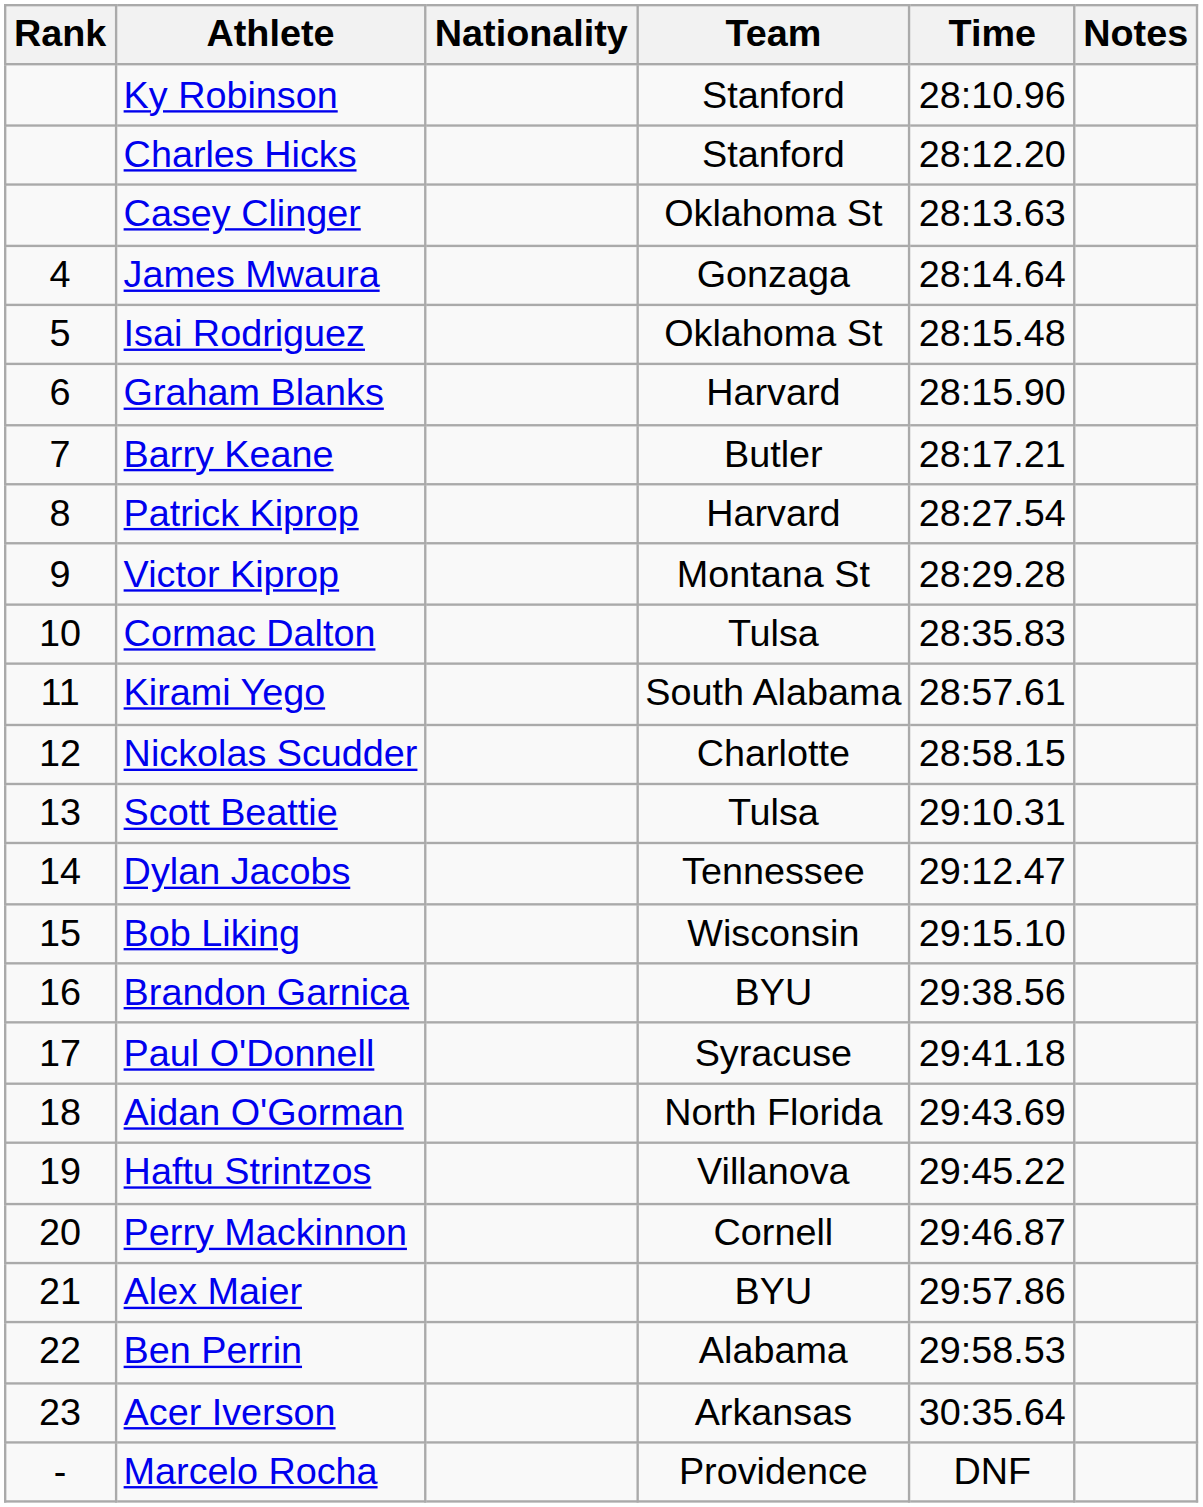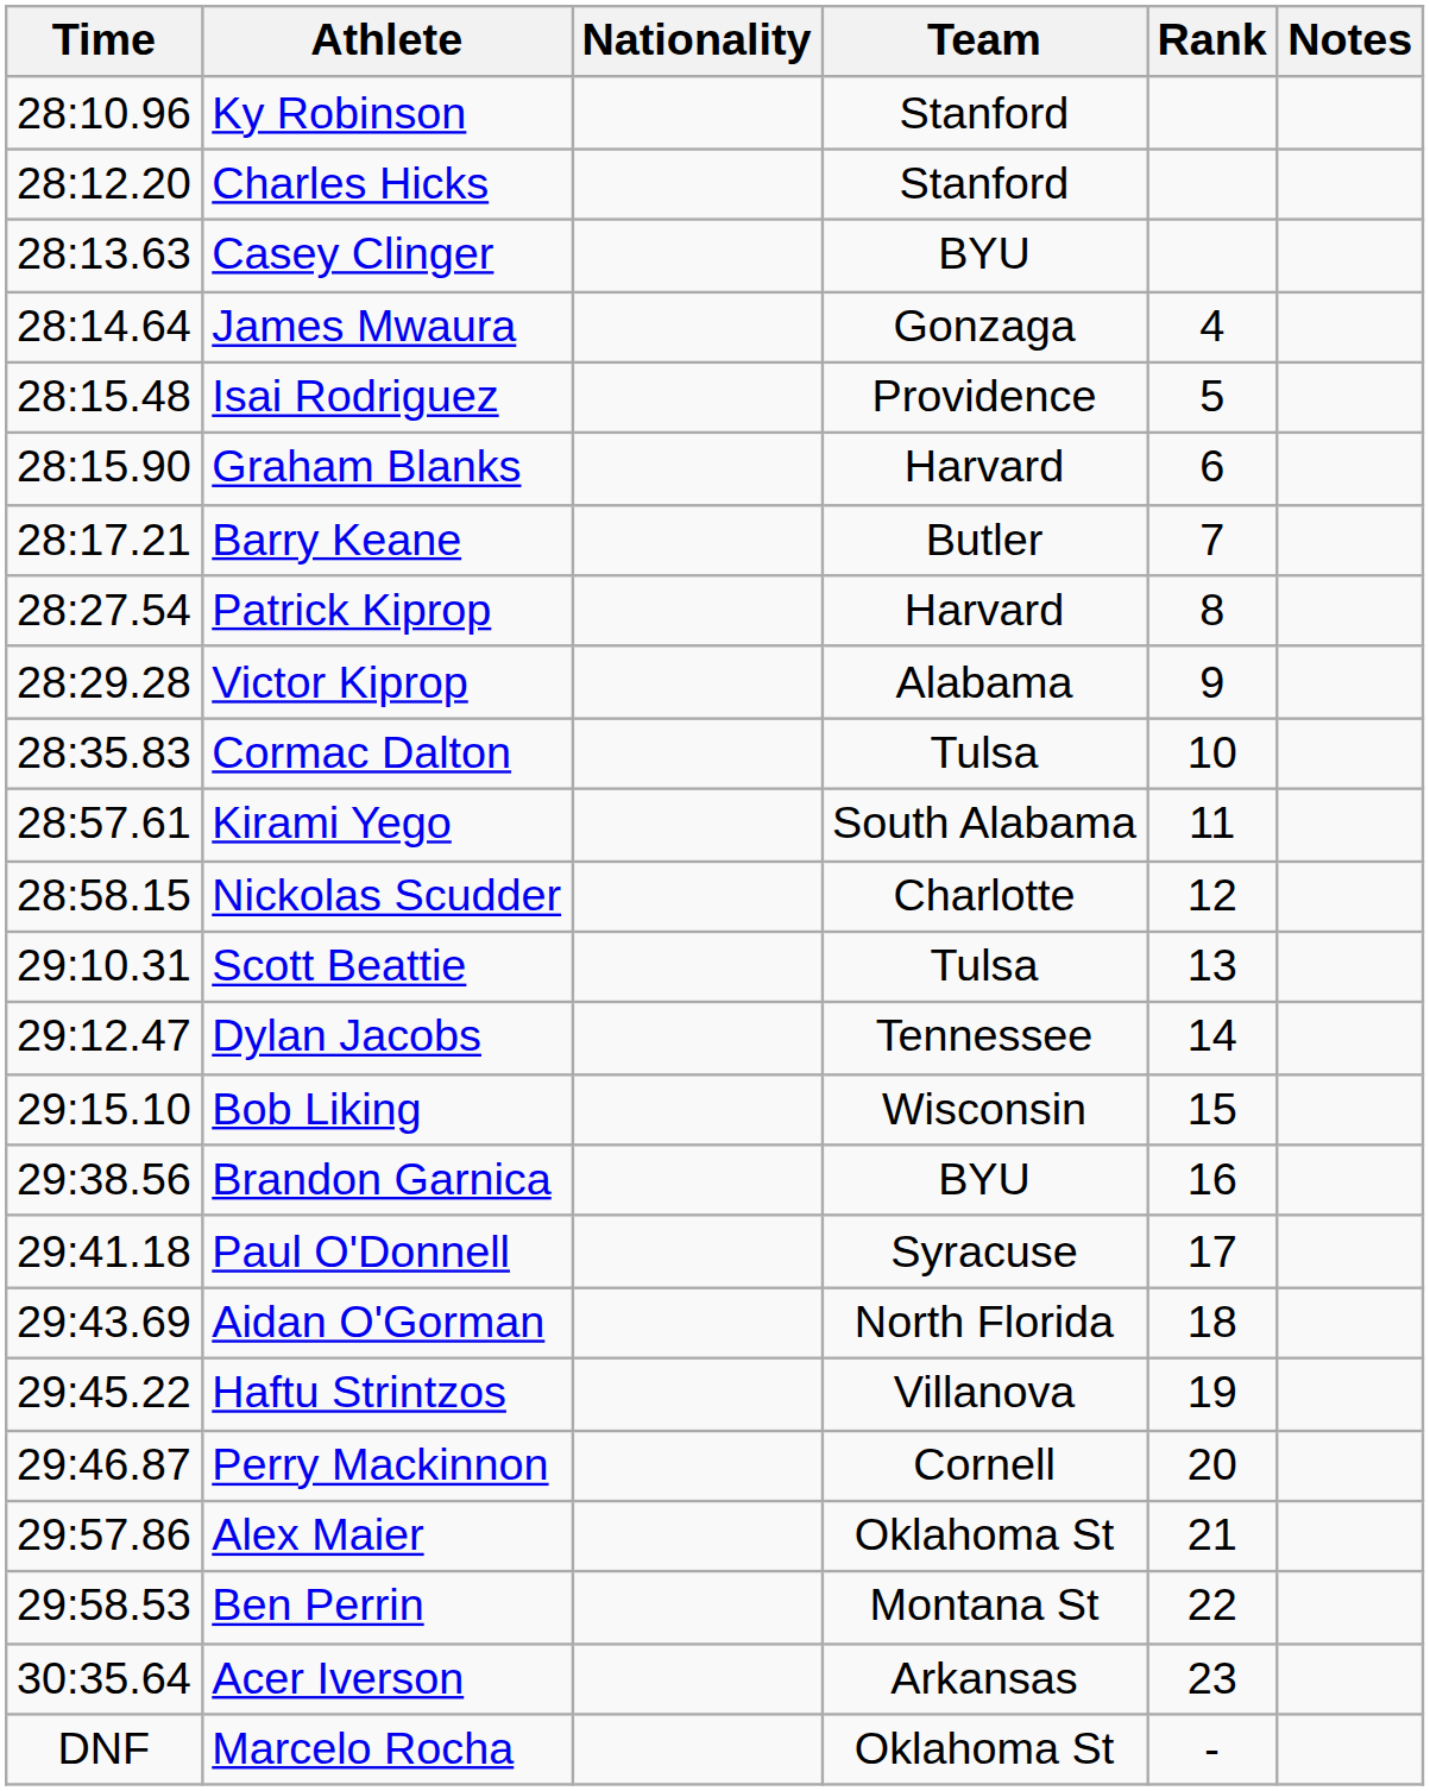 <table class="wikitable sortable" style="text-align:center">
 <tr>
-<th>Rank</th>
+<th>Time</th>
 <th>Athlete</th>
 <th>Nationality</th>
 <th>Team</th>
-<th>Time</th>
+<th>Rank</th>
 <th>Notes</th>
 </tr>
 <tr>
-<td></td>
+<td>28:10.96</td>
 <td align=left><a href='#'>Ky Robinson</a></td>
 <td align=left></td>
 <td>Stanford</td>
-<td>28:10.96</td>
+<td></td>
 <td></td>
 </tr>
 <tr>
-<td></td>
+<td>28:12.20</td>
 <td align=left><a href='#'>Charles Hicks</a></td>
 <td align=left></td>
 <td>Stanford</td>
-<td>28:12.20</td>
+<td></td>
 <td></td>
 </tr>
 <tr>
-<td></td>
+<td>28:13.63</td>
 <td align=left><a href='#'>Casey Clinger</a></td>
 <td align=left></td>
-<td>Oklahoma St</td>
-<td>28:13.63</td>
+<td>BYU</td>
+<td></td>
 <td></td>
 </tr>
 <tr>
-<td>4</td>
+<td>28:14.64</td>
 <td align=left><a href='#'>James Mwaura</a></td>
 <td align=left></td>
 <td>Gonzaga</td>
-<td>28:14.64</td>
+<td>4</td>
 <td></td>
 </tr>
 <tr>
-<td>5</td>
+<td>28:15.48</td>
 <td align=left><a href='#'>Isai Rodriguez</a></td>
 <td align=left></td>
-<td>Oklahoma St</td>
-<td>28:15.48</td>
+<td>Providence</td>
+<td>5</td>
 <td></td>
 </tr>
 <tr>
-<td>6</td>
+<td>28:15.90</td>
 <td align=left><a href='#'>Graham Blanks</a></td>
 <td align=left></td>
 <td>Harvard</td>
-<td>28:15.90</td>
+<td>6</td>
 <td></td>
 </tr>
 <tr>
-<td>7</td>
+<td>28:17.21</td>
 <td align=left><a href='#'>Barry Keane</a></td>
 <td align=left></td>
 <td>Butler</td>
-<td>28:17.21</td>
+<td>7</td>
 <td></td>
 </tr>
 <tr>
-<td>8</td>
+<td>28:27.54</td>
 <td align=left><a href='#'>Patrick Kiprop</a></td>
 <td align=left></td>
 <td>Harvard</td>
-<td>28:27.54</td>
+<td>8</td>
 <td></td>
 </tr>
 <tr>
-<td>9</td>
+<td>28:29.28</td>
 <td align=left><a href='#'>Victor Kiprop</a></td>
 <td align=left></td>
-<td>Montana St</td>
-<td>28:29.28</td>
+<td>Alabama</td>
+<td>9</td>
 <td></td>
 </tr>
 <tr>
-<td>10</td>
+<td>28:35.83</td>
 <td align=left><a href='#'>Cormac Dalton</a></td>
 <td align=left></td>
 <td>Tulsa</td>
-<td>28:35.83</td>
+<td>10</td>
 <td></td>
 </tr>
 <tr>
-<td>11</td>
+<td>28:57.61</td>
 <td align=left><a href='#'>Kirami Yego</a></td>
 <td align=left></td>
 <td>South Alabama</td>
-<td>28:57.61</td>
+<td>11</td>
 <td></td>
 </tr>
 <tr>
-<td>12</td>
+<td>28:58.15</td>
 <td align=left><a href='#'>Nickolas Scudder</a></td>
 <td align=left></td>
 <td>Charlotte</td>
-<td>28:58.15</td>
+<td>12</td>
 <td></td>
 </tr>
 <tr>
-<td>13</td>
+<td>29:10.31</td>
 <td align=left><a href='#'>Scott Beattie</a></td>
 <td align=left></td>
 <td>Tulsa</td>
-<td>29:10.31</td>
+<td>13</td>
 <td></td>
 </tr>
 <tr>
-<td>14</td>
+<td>29:12.47</td>
 <td align=left><a href='#'>Dylan Jacobs</a></td>
 <td align=left></td>
 <td>Tennessee</td>
-<td>29:12.47</td>
+<td>14</td>
 <td></td>
 </tr>
 <tr>
-<td>15</td>
+<td>29:15.10</td>
 <td align=left><a href='#'>Bob Liking</a></td>
 <td align=left></td>
 <td>Wisconsin</td>
-<td>29:15.10</td>
+<td>15</td>
 <td></td>
 </tr>
 <tr>
-<td>16</td>
+<td>29:38.56</td>
 <td align=left><a href='#'>Brandon Garnica</a></td>
 <td align=left></td>
 <td>BYU</td>
-<td>29:38.56</td>
+<td>16</td>
 <td></td>
 </tr>
 <tr>
-<td>17</td>
+<td>29:41.18</td>
 <td align=left><a href='#'>Paul O'Donnell</a></td>
 <td align=left></td>
 <td>Syracuse</td>
-<td>29:41.18</td>
+<td>17</td>
 <td></td>
 </tr>
 <tr>
-<td>18</td>
+<td>29:43.69</td>
 <td align=left><a href='#'>Aidan O'Gorman</a></td>
 <td align=left></td>
 <td>North Florida</td>
-<td>29:43.69</td>
+<td>18</td>
 <td></td>
 </tr>
 <tr>
-<td>19</td>
+<td>29:45.22</td>
 <td align=left><a href='#'>Haftu Strintzos</a></td>
 <td align=left></td>
 <td>Villanova</td>
-<td>29:45.22</td>
+<td>19</td>
 <td></td>
 </tr>
 <tr>
-<td>20</td>
+<td>29:46.87</td>
 <td align=left><a href='#'>Perry Mackinnon</a></td>
 <td align=left></td>
 <td>Cornell</td>
-<td>29:46.87</td>
+<td>20</td>
 <td></td>
 </tr>
 <tr>
-<td>21</td>
+<td>29:57.86</td>
 <td align=left><a href='#'>Alex Maier</a></td>
 <td align=left></td>
-<td>BYU</td>
-<td>29:57.86</td>
+<td>Oklahoma St</td>
+<td>21</td>
 <td></td>
 </tr>
 <tr>
-<td>22</td>
+<td>29:58.53</td>
 <td align=left><a href='#'>Ben Perrin</a></td>
 <td align=left></td>
-<td>Alabama</td>
-<td>29:58.53</td>
+<td>Montana St</td>
+<td>22</td>
 <td></td>
 </tr>
 <tr>
-<td>23</td>
+<td>30:35.64</td>
 <td align=left><a href='#'>Acer Iverson</a></td>
 <td align=left></td>
 <td>Arkansas</td>
-<td>30:35.64</td>
+<td>23</td>
 <td></td>
 </tr>
 <tr>
-<td>-</td>
+<td>DNF</td>
 <td align=left><a href='#'>Marcelo Rocha</a></td>
 <td align=left></td>
-<td>Providence</td>
-<td>DNF</td>
+<td>Oklahoma St</td>
+<td>-</td>
 <td></td>
 </tr>
 </table>
